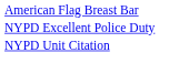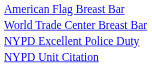 <table>
 <tr>
 <td></td>
 <td><a href='#'>American Flag Breast Bar</a></td>
+</tr>
+<tr>
+<td></td>
+<td><a href='#'>World Trade Center Breast Bar</a></td>
 </tr>
 <tr>
 <td></td>
 <td><a href='#'>NYPD Excellent Police Duty</a></td>
 </tr>
 <tr>
 <td></td>
 <td><a href='#'>NYPD Unit Citation</a></td>
 </tr>
 </table>
